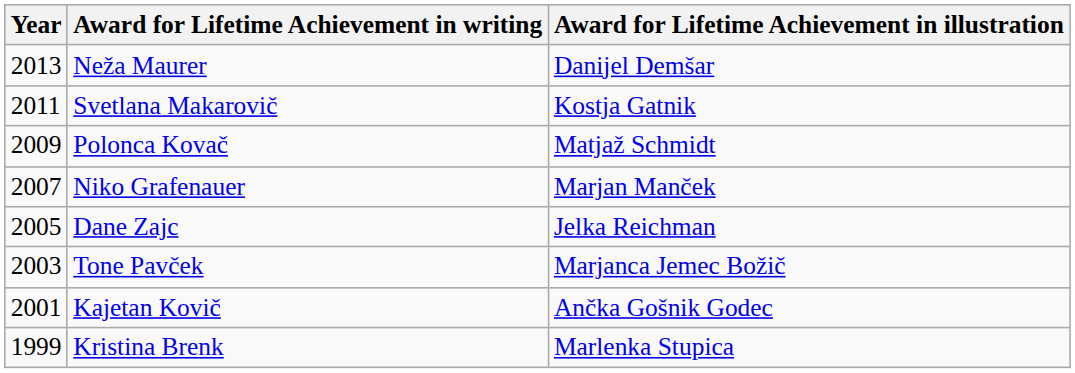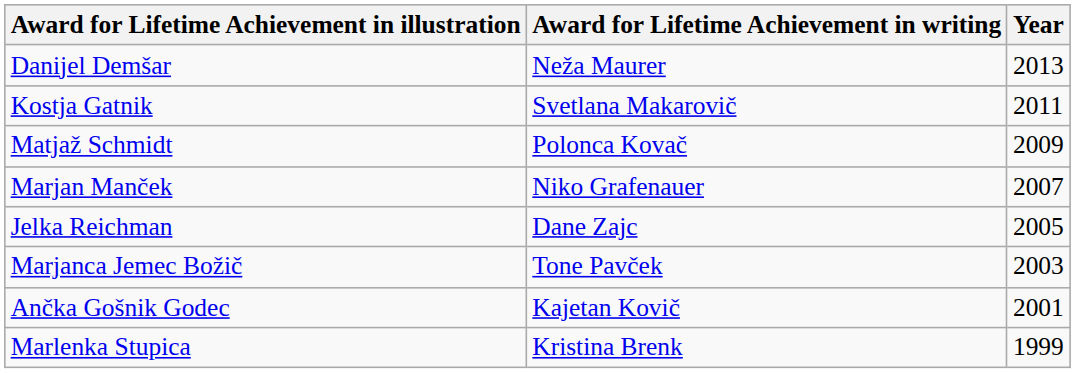 <table class="wikitable sortable">
 <tr>
+<th>Award for Lifetime Achievement in illustration</th>
+<th>Award for Lifetime Achievement in writing</th>
 <th>Year</th>
-<th>Award for Lifetime Achievement in writing</th>
-<th>Award for Lifetime Achievement in illustration</th>
 </tr>
 <tr>
+<td><a href='#'>Danijel Demšar</a></td>
+<td><a href='#'>Neža Maurer</a></td>
 <td>2013</td>
-<td><a href='#'>Neža Maurer</a></td>
-<td><a href='#'>Danijel Demšar</a></td>
 </tr>
 <tr>
+<td><a href='#'>Kostja Gatnik</a></td>
+<td><a href='#'>Svetlana Makarovič</a></td>
 <td>2011</td>
-<td><a href='#'>Svetlana Makarovič</a></td>
-<td><a href='#'>Kostja Gatnik</a></td>
 </tr>
 <tr>
+<td><a href='#'>Matjaž Schmidt</a></td>
+<td><a href='#'>Polonca Kovač</a></td>
 <td>2009</td>
-<td><a href='#'>Polonca Kovač</a></td>
-<td><a href='#'>Matjaž Schmidt</a></td>
 </tr>
 <tr>
+<td><a href='#'>Marjan Manček</a></td>
+<td><a href='#'>Niko Grafenauer</a></td>
 <td>2007</td>
-<td><a href='#'>Niko Grafenauer</a></td>
-<td><a href='#'>Marjan Manček</a></td>
 </tr>
 <tr>
+<td><a href='#'>Jelka Reichman</a></td>
+<td><a href='#'>Dane Zajc</a></td>
 <td>2005</td>
-<td><a href='#'>Dane Zajc</a></td>
-<td><a href='#'>Jelka Reichman</a></td>
 </tr>
 <tr>
+<td><a href='#'>Marjanca Jemec Božič</a></td>
+<td><a href='#'>Tone Pavček</a></td>
 <td>2003</td>
-<td><a href='#'>Tone Pavček</a></td>
-<td><a href='#'>Marjanca Jemec Božič</a></td>
 </tr>
 <tr>
+<td><a href='#'>Ančka Gošnik Godec</a></td>
+<td><a href='#'>Kajetan Kovič</a></td>
 <td>2001</td>
-<td><a href='#'>Kajetan Kovič</a></td>
-<td><a href='#'>Ančka Gošnik Godec</a></td>
 </tr>
 <tr>
+<td><a href='#'>Marlenka Stupica</a></td>
+<td><a href='#'>Kristina Brenk</a></td>
 <td>1999</td>
-<td><a href='#'>Kristina Brenk</a></td>
-<td><a href='#'>Marlenka Stupica</a></td>
 </tr>
 </table>
